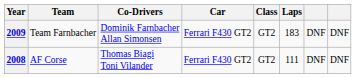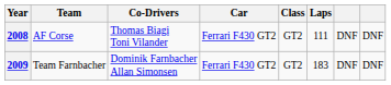 <table class="wikitable" style="text-align:center; font-size:90%">
 <tr>
 <th>Year</th>
 <th>Team</th>
 <th>Co-Drivers</th>
 <th>Car</th>
 <th>Class</th>
 <th>Laps</th>
 <th></th>
 <th></th>
 </tr>
 <tr>
+<th><a href='#'>2008</a></th>
+<td align="left" nowrap> <a href='#'>AF Corse</a></td>
+<td align="left" nowrap> <a href='#'>Thomas Biagi</a><br> <a href='#'>Toni Vilander</a></td>
+<td align="left" nowrap><a href='#'>Ferrari F430</a> GT2</td>
+<td>GT2</td>
+<td>111</td>
+<td>DNF</td>
+<td>DNF</td>
+</tr>
+<tr>
 <th><a href='#'>2009</a></th>
 <td align="left" nowrap> Team Farnbacher</td>
 <td align="left" nowrap> <a href='#'>Dominik Farnbacher</a><br> <a href='#'>Allan Simonsen</a></td>
 <td align="left" nowrap><a href='#'>Ferrari F430</a> GT2</td>
 <td>GT2</td>
 <td>183</td>
 <td>DNF</td>
 <td>DNF</td>
 </tr>
-<tr>
-<th><a href='#'>2008</a></th>
-<td align="left" nowrap> <a href='#'>AF Corse</a></td>
-<td align="left" nowrap> <a href='#'>Thomas Biagi</a><br> <a href='#'>Toni Vilander</a></td>
-<td align="left" nowrap><a href='#'>Ferrari F430</a> GT2</td>
-<td>GT2</td>
-<td>111</td>
-<td>DNF</td>
-<td>DNF</td>
-</tr>
 </table>
